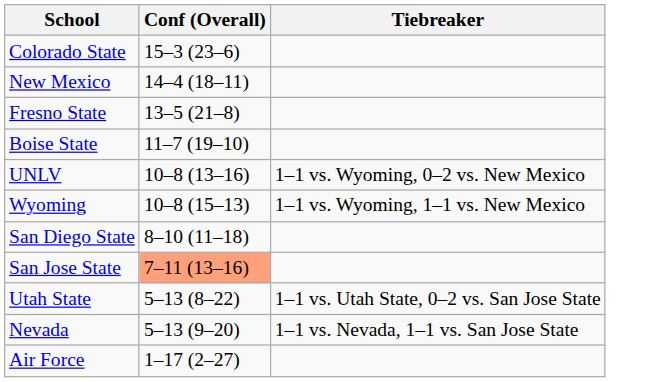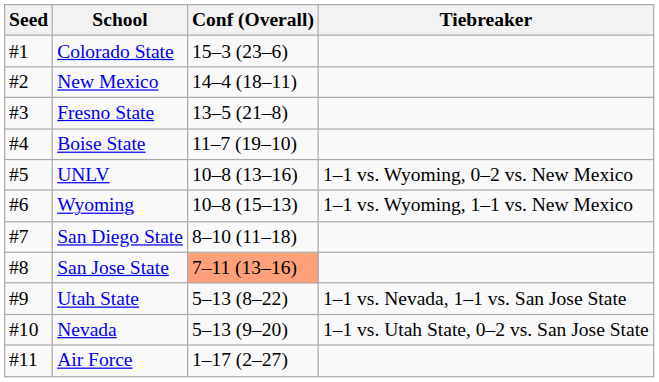 <table class="wikitable">
 <tr>
+<th>Seed</th>
 <th>School</th>
 <th>Conf (Overall)</th>
 <th>Tiebreaker</th>
 </tr>
 <tr>
+<td>#1</td>
 <td><a href='#'>Colorado State</a></td>
 <td>15–3 (23–6)</td>
 <td></td>
 </tr>
 <tr>
+<td>#2</td>
 <td><a href='#'>New Mexico</a></td>
 <td>14–4 (18–11)</td>
 <td></td>
 </tr>
 <tr>
+<td>#3</td>
 <td><a href='#'>Fresno State</a></td>
 <td>13–5 (21–8)</td>
 <td></td>
 </tr>
 <tr>
+<td>#4</td>
 <td><a href='#'>Boise State</a></td>
 <td>11–7 (19–10)</td>
 <td></td>
 </tr>
 <tr>
+<td>#5</td>
 <td><a href='#'>UNLV</a></td>
 <td>10–8 (13–16)</td>
 <td>1–1 vs. Wyoming, 0–2 vs. New Mexico</td>
 </tr>
 <tr>
+<td>#6</td>
 <td><a href='#'>Wyoming</a></td>
 <td>10–8 (15–13)</td>
 <td>1–1 vs. Wyoming, 1–1 vs. New Mexico</td>
 </tr>
 <tr>
+<td>#7</td>
 <td><a href='#'>San Diego State</a></td>
 <td>8–10 (11–18)</td>
 <td></td>
 </tr>
 <tr>
+<td>#8</td>
 <td><a href='#'>San Jose State</a></td>
 <td style="background: lightsalmon;">7–11 (13–16)</td>
 <td></td>
 </tr>
 <tr>
+<td>#9</td>
 <td><a href='#'>Utah State</a></td>
 <td>5–13 (8–22)</td>
+<td>1–1 vs. Nevada, 1–1 vs. San Jose State</td>
+</tr>
+<tr>
+<td>#10</td>
+<td><a href='#'>Nevada</a></td>
+<td>5–13 (9–20)</td>
 <td>1–1 vs. Utah State, 0–2 vs. San Jose State</td>
 </tr>
 <tr>
-<td><a href='#'>Nevada</a></td>
-<td>5–13 (9–20)</td>
-<td>1–1 vs. Nevada, 1–1 vs. San Jose State</td>
-</tr>
-<tr>
+<td>#11</td>
 <td><a href='#'>Air Force</a></td>
 <td>1–17 (2–27)</td>
 <td></td>
 </tr>
 </table>
